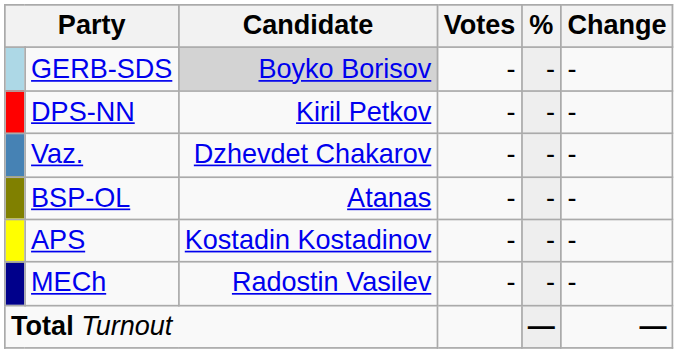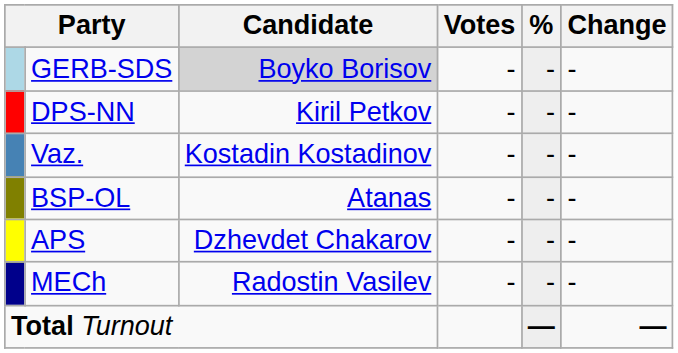 <table class="wikitable" border="1">
 <tr style="background-color:#C9C9C9">
 <th align=left colspan=2 valign=top>Party</th>
 <th align-right>Candidate</th>
 <th align-right>Votes</th>
 <th align=right>%</th>
 <th align=right>Change</th>
 </tr>
 <tr>
 <td bgcolor="lightblue"> </td>
 <td align=left><a href='#'>GERB-SDS</a></td>
 <td align=right style="background: lightgrey;"><a href='#'>Boyko Borisov</a></td>
 <td align=right>-</td>
 <td align=right style="background-color:#EEEEEE">-</td>
 <td>-</td>
 </tr>
 <tr>
 <td bgcolor="red"> </td>
 <td align=left><a href='#'>DPS-NN</a></td>
 <td align=right><a href='#'>Kiril Petkov</a></td>
 <td align=right>-</td>
 <td align=right style="background-color:#EEEEEE">-</td>
 <td>-</td>
 </tr>
 <tr>
 <td bgcolor="#4682B4"> </td>
 <td align=left><a href='#'>Vaz.</a></td>
-<td align=right><a href='#'>Dzhevdet Chakarov</a></td>
+<td align=right><a href='#'>Kostadin Kostadinov</a></td>
 <td align=right>-</td>
 <td align=right style="background-color:#EEEEEE">-</td>
 <td>-</td>
 </tr>
 <tr>
 <td bgcolor="#808000"> </td>
 <td align=left><a href='#'>BSP-OL</a></td>
 <td align=right><a href='#'>Atanas</a></td>
 <td align=right>-</td>
 <td align=right style="background-color:#EEEEEE">-</td>
 <td>-</td>
 </tr>
 <tr>
 <td bgcolor="yellow"> </td>
 <td align=left><a href='#'>APS</a></td>
-<td align=right><a href='#'>Kostadin Kostadinov</a></td>
+<td align=right><a href='#'>Dzhevdet Chakarov</a></td>
 <td align=right>-</td>
 <td align=right style="background-color:#EEEEEE">-</td>
 <td>-</td>
 </tr>
 <tr>
 <td bgcolor="darkblue"> </td>
 <td align=left><a href='#'>MECh</a></td>
 <td align=right><a href='#'>Radostin Vasilev</a></td>
 <td align=right>-</td>
 <td align=right style="background-color:#EEEEEE">-</td>
 <td>-</td>
 </tr>
 <tr>
 <td align=left colspan=3><strong>Total</strong>      <em> Turnout</em></td>
 <td align=right></td>
 <td align=right style="background-color:#EEEEEE"><strong>—</strong></td>
 <td align=right><strong>—</strong></td>
 </tr>
 </table>
